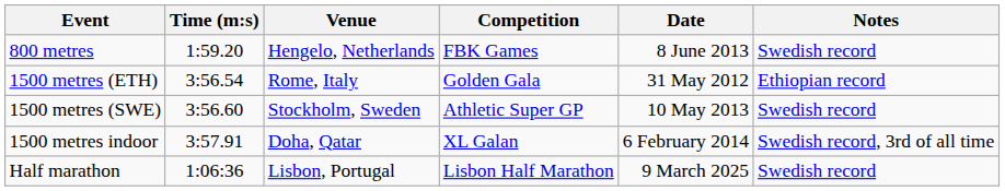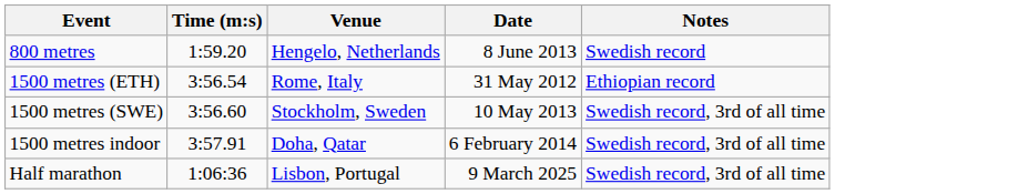 <table class="wikitable">
 <tr>
 <th>Event</th>
 <th>Time (m:s)</th>
 <th>Venue</th>
-<th>Competition</th>
 <th>Date</th>
 <th>Notes</th>
 </tr>
 <tr>
 <td><a href='#'>800 metres</a></td>
 <td align=center>1:59.20</td>
 <td><a href='#'>Hengelo</a>, <a href='#'>Netherlands</a></td>
-<td><a href='#'>FBK Games</a></td>
 <td align=right>8 June 2013</td>
 <td><a href='#'>Swedish record</a></td>
 </tr>
 <tr>
 <td><a href='#'>1500 metres</a> (ETH)</td>
 <td align=center>3:56.54</td>
 <td><a href='#'>Rome</a>, <a href='#'>Italy</a></td>
-<td><a href='#'>Golden Gala</a></td>
 <td align=right>31 May 2012</td>
 <td><a href='#'>Ethiopian record</a></td>
 </tr>
 <tr>
 <td>1500 metres (SWE)</td>
 <td align=center>3:56.60</td>
 <td><a href='#'>Stockholm</a>, <a href='#'>Sweden</a></td>
-<td><a href='#'>Athletic Super GP</a></td>
 <td align=right>10 May 2013</td>
-<td><a href='#'>Swedish record</a></td>
+<td><a href='#'>Swedish record</a>, 3rd of all time</td>
 </tr>
 <tr>
 <td>1500 metres indoor</td>
 <td align=center>3:57.91</td>
 <td><a href='#'>Doha</a>, <a href='#'>Qatar</a></td>
-<td><a href='#'>XL Galan</a></td>
 <td align=right>6 February 2014</td>
 <td><a href='#'>Swedish record</a>, 3rd of all time</td>
 </tr>
 <tr>
 <td>Half marathon</td>
 <td align=center>1:06:36</td>
 <td><a href='#'>Lisbon</a>, Portugal</td>
-<td><a href='#'>Lisbon Half Marathon</a></td>
 <td align=right>9 March 2025</td>
-<td><a href='#'>Swedish record</a></td>
+<td><a href='#'>Swedish record</a>, 3rd of all time</td>
 </tr>
 </table>
